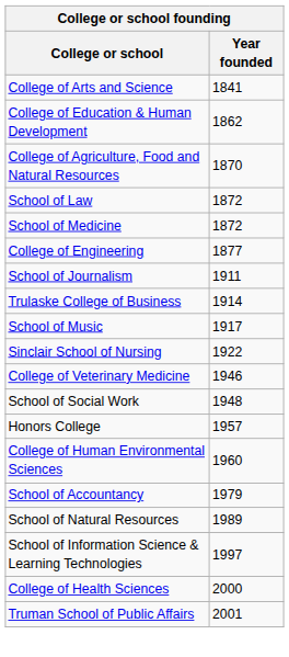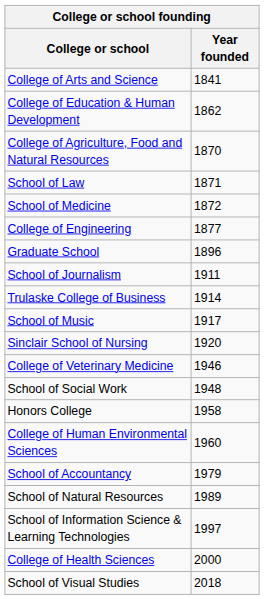 <table class="wikitable sortable toccolours" style="float:right; margin-left:1em; font-size:90%; line-height:1.4em; width:300px;">
 <tr>
 <th colspan=2 style="text-align: center;">College or school founding</th>
 </tr>
 <tr>
 <th>College or school</th>
 <th>Year founded</th>
 </tr>
 <tr>
 <td><a href='#'>College of Arts and Science</a></td>
 <td>1841</td>
 </tr>
 <tr>
 <td><a href='#'>College of Education & Human Development</a></td>
 <td>1862</td>
 </tr>
 <tr>
 <td><a href='#'>College of Agriculture, Food and Natural Resources</a></td>
 <td>1870</td>
 </tr>
 <tr>
 <td><a href='#'>School of Law</a></td>
-<td>1872</td>
+<td>1871</td>
 </tr>
 <tr>
 <td><a href='#'>School of Medicine</a></td>
 <td>1872</td>
 </tr>
 <tr>
 <td><a href='#'>College of Engineering</a></td>
 <td>1877</td>
+</tr>
+<tr>
+<td><a href='#'>Graduate School</a></td>
+<td>1896</td>
 </tr>
 <tr>
 <td><a href='#'>School of Journalism</a></td>
 <td>1911</td>
 </tr>
 <tr>
 <td><a href='#'>Trulaske College of Business</a></td>
 <td>1914</td>
 </tr>
 <tr>
 <td><a href='#'>School of Music</a></td>
 <td>1917</td>
 </tr>
 <tr>
 <td><a href='#'>Sinclair School of Nursing</a></td>
-<td>1922</td>
+<td>1920</td>
 </tr>
 <tr>
 <td><a href='#'>College of Veterinary Medicine</a></td>
 <td>1946</td>
 </tr>
 <tr>
 <td>School of Social Work</td>
 <td>1948</td>
 </tr>
 <tr>
 <td>Honors College</td>
-<td>1957</td>
+<td>1958</td>
 </tr>
 <tr>
 <td><a href='#'>College of Human Environmental Sciences</a></td>
 <td>1960</td>
 </tr>
 <tr>
 <td><a href='#'>School of Accountancy</a></td>
 <td>1979</td>
 </tr>
 <tr>
 <td>School of Natural Resources</td>
 <td>1989</td>
 </tr>
 <tr>
 <td>School of Information Science & Learning Technologies</td>
 <td>1997</td>
 </tr>
 <tr>
 <td><a href='#'>College of Health Sciences</a></td>
 <td>2000</td>
 </tr>
 <tr>
-<td><a href='#'>Truman School of Public Affairs</a></td>
-<td>2001</td>
+<td>School of Visual Studies</td>
+<td>2018</td>
 </tr>
 </table>
